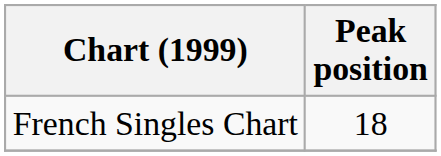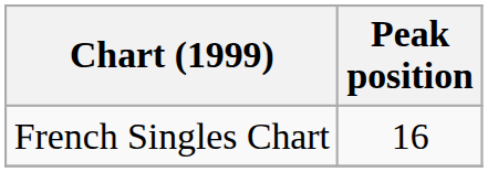 <table class="wikitable">
 <tr>
 <th>Chart (1999)</th>
 <th>Peak<br>position</th>
 </tr>
 <tr>
 <td>French Singles Chart</td>
-<td align="center">18</td>
+<td align="center">16</td>
 </tr>
 <tr>
 </tr>
 </table>
